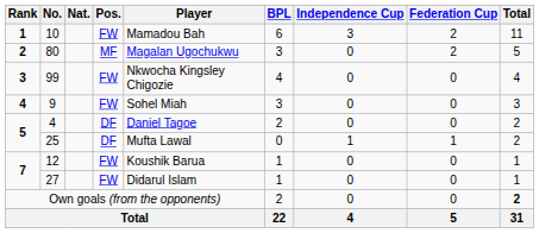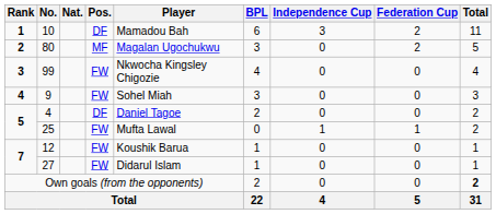 <table class="wikitable" style="text-align:center">
 <tr>
 <th>Rank</th>
 <th>No.</th>
 <th>Nat.</th>
 <th>Pos.</th>
 <th style="width:180px;">Player</th>
 <th><a href='#'>BPL</a></th>
 <th><a href='#'>Independence Cup</a></th>
 <th><a href='#'>Federation Cup</a></th>
 <th>Total</th>
 </tr>
 <tr>
 <td><strong>1</strong></td>
 <td>10</td>
 <td></td>
-<td><a href='#'>FW</a></td>
+<td><a href='#'>DF</a></td>
 <td align="left">Mamadou Bah</td>
 <td align="center">6</td>
 <td align="center">3</td>
 <td align="center">2</td>
 <td align="center">11</td>
 </tr>
 <tr>
 <td><strong>2</strong></td>
 <td>80</td>
 <td></td>
 <td><a href='#'>MF</a></td>
 <td align="left"><a href='#'>Magalan Ugochukwu</a></td>
 <td>3</td>
 <td>0</td>
 <td>2</td>
 <td>5</td>
 </tr>
 <tr>
 <td><strong>3</strong></td>
 <td>99</td>
 <td></td>
 <td><a href='#'>FW</a></td>
 <td align="left">Nkwocha Kingsley Chigozie</td>
 <td>4</td>
 <td>0</td>
 <td>0</td>
 <td>4</td>
 </tr>
 <tr>
 <td><strong>4</strong></td>
 <td>9</td>
 <td></td>
 <td><a href='#'>FW</a></td>
 <td align="left">Sohel Miah</td>
 <td>3</td>
 <td>0</td>
 <td>0</td>
 <td>3</td>
 </tr>
 <tr>
 <td rowspan="2"><strong>5</strong></td>
 <td>4</td>
 <td></td>
 <td><a href='#'>DF</a></td>
 <td align="left"><a href='#'>Daniel Tagoe</a></td>
 <td>2</td>
 <td>0</td>
 <td>0</td>
 <td>2</td>
 </tr>
 <tr>
 <td>25</td>
 <td></td>
-<td><a href='#'>DF</a></td>
+<td><a href='#'>FW</a></td>
 <td align="left">Mufta Lawal</td>
 <td>0</td>
 <td>1</td>
 <td>1</td>
 <td>2</td>
 </tr>
 <tr>
 <td rowspan="2"><strong>7</strong></td>
 <td>12</td>
 <td></td>
 <td><a href='#'>FW</a></td>
 <td align="left">Koushik Barua</td>
 <td>1</td>
 <td>0</td>
 <td>0</td>
 <td>1</td>
 </tr>
 <tr>
 <td>27</td>
 <td></td>
 <td><a href='#'>FW</a></td>
 <td align="left">Didarul Islam</td>
 <td>1</td>
 <td>0</td>
 <td>0</td>
 <td>1</td>
 </tr>
 <tr>
 <td colspan="5">Own goals <em>(from the opponents)</em></td>
 <td>2</td>
 <td>0</td>
 <td>0</td>
 <td><strong>2</strong></td>
 </tr>
 <tr>
 <th colspan="5" align="center">Total</th>
 <th align="center">22</th>
 <th align="center">4</th>
 <th align="center">5</th>
 <th>31</th>
 </tr>
 </table>
